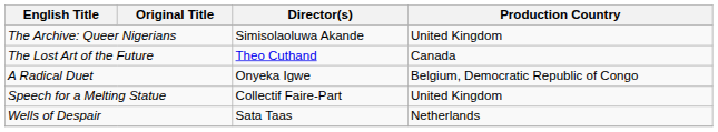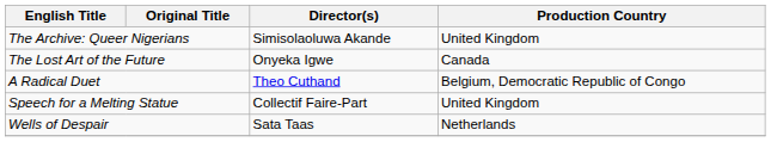 <table class="wikitable" style="width:100%; margin-bottom:4px">
 <tr>
 <th>English Title</th>
 <th>Original Title</th>
 <th>Director(s)</th>
 <th>Production Country</th>
 </tr>
 <tr>
 <td colspan="2"><em>The Archive: Queer Nigerians</em></td>
 <td>Simisolaoluwa Akande</td>
 <td>United Kingdom</td>
 </tr>
 <tr>
 <td colspan="2"><em>The Lost Art of the Future</em></td>
-<td><a href='#'>Theo Cuthand</a></td>
+<td>Onyeka Igwe</td>
 <td>Canada</td>
 </tr>
 <tr>
 <td colspan="2"><em>A Radical Duet</em></td>
-<td>Onyeka Igwe</td>
+<td><a href='#'>Theo Cuthand</a></td>
 <td>Belgium, Democratic Republic of Congo</td>
 </tr>
 <tr>
 <td colspan="2"><em>Speech for a Melting Statue</em></td>
 <td>Collectif Faire-Part</td>
 <td>United Kingdom</td>
 </tr>
 <tr>
 <td colspan="2"><em>Wells of Despair</em></td>
 <td>Sata Taas</td>
 <td>Netherlands</td>
 </tr>
 <tr>
 </tr>
 </table>
